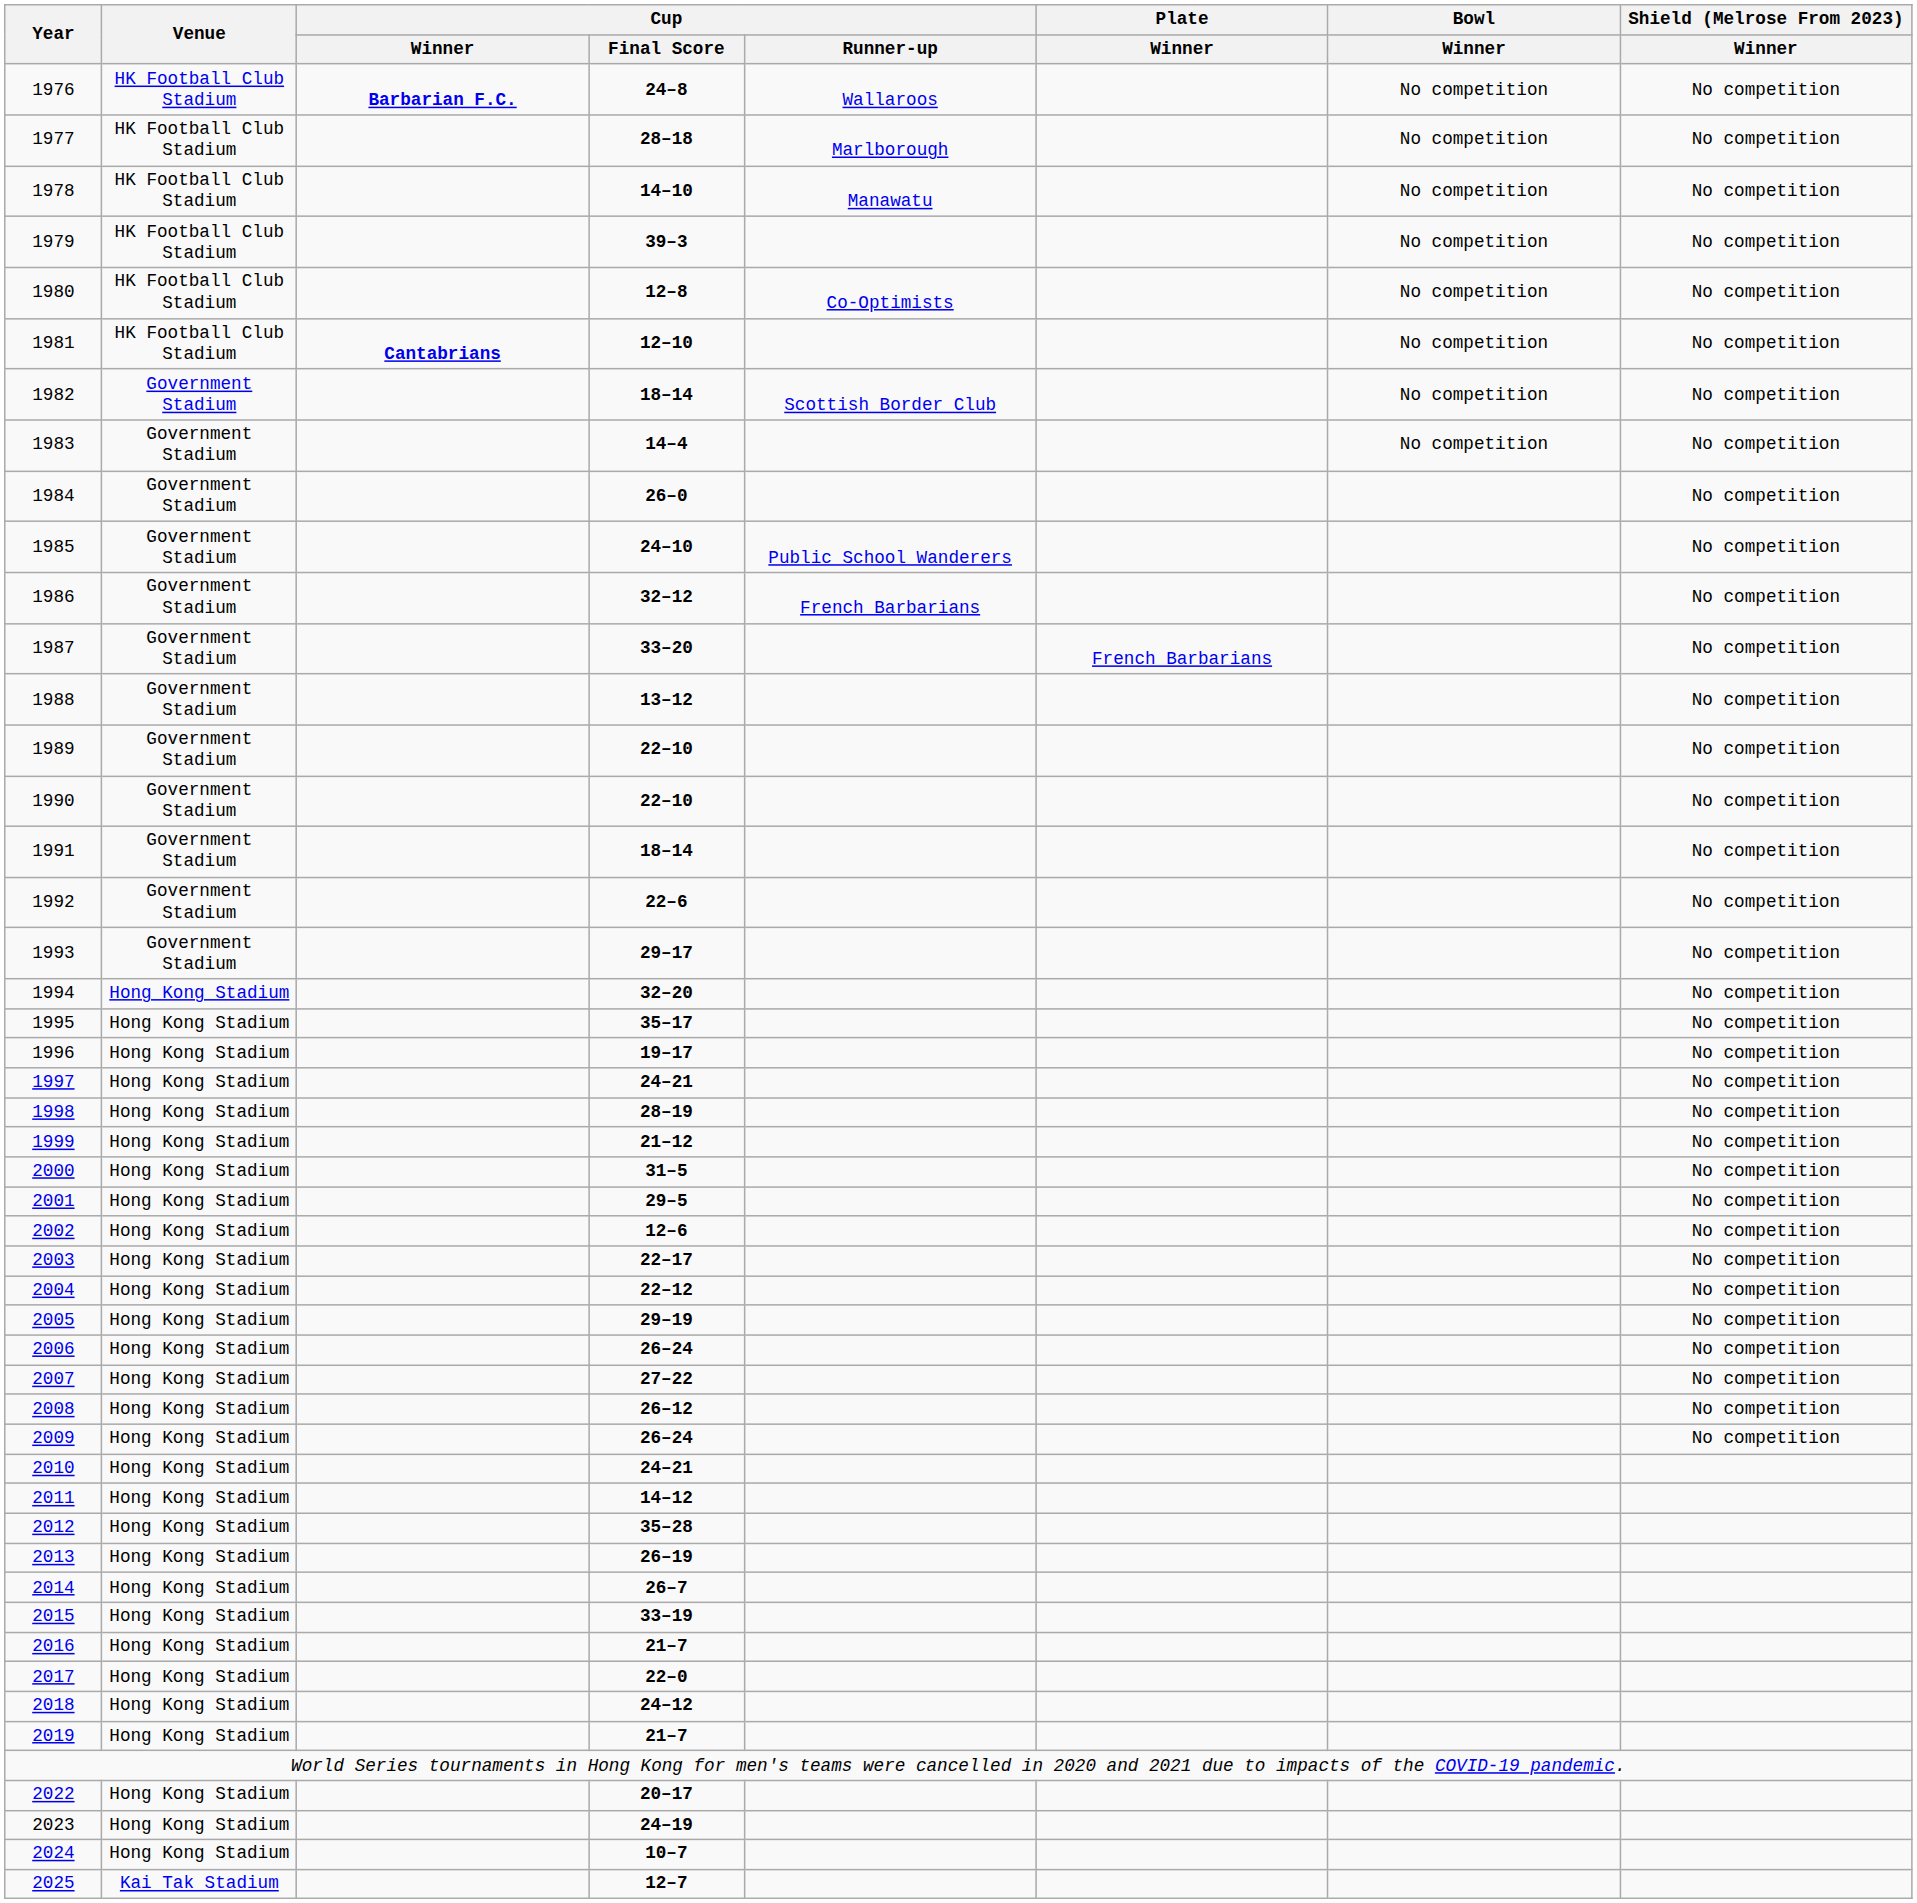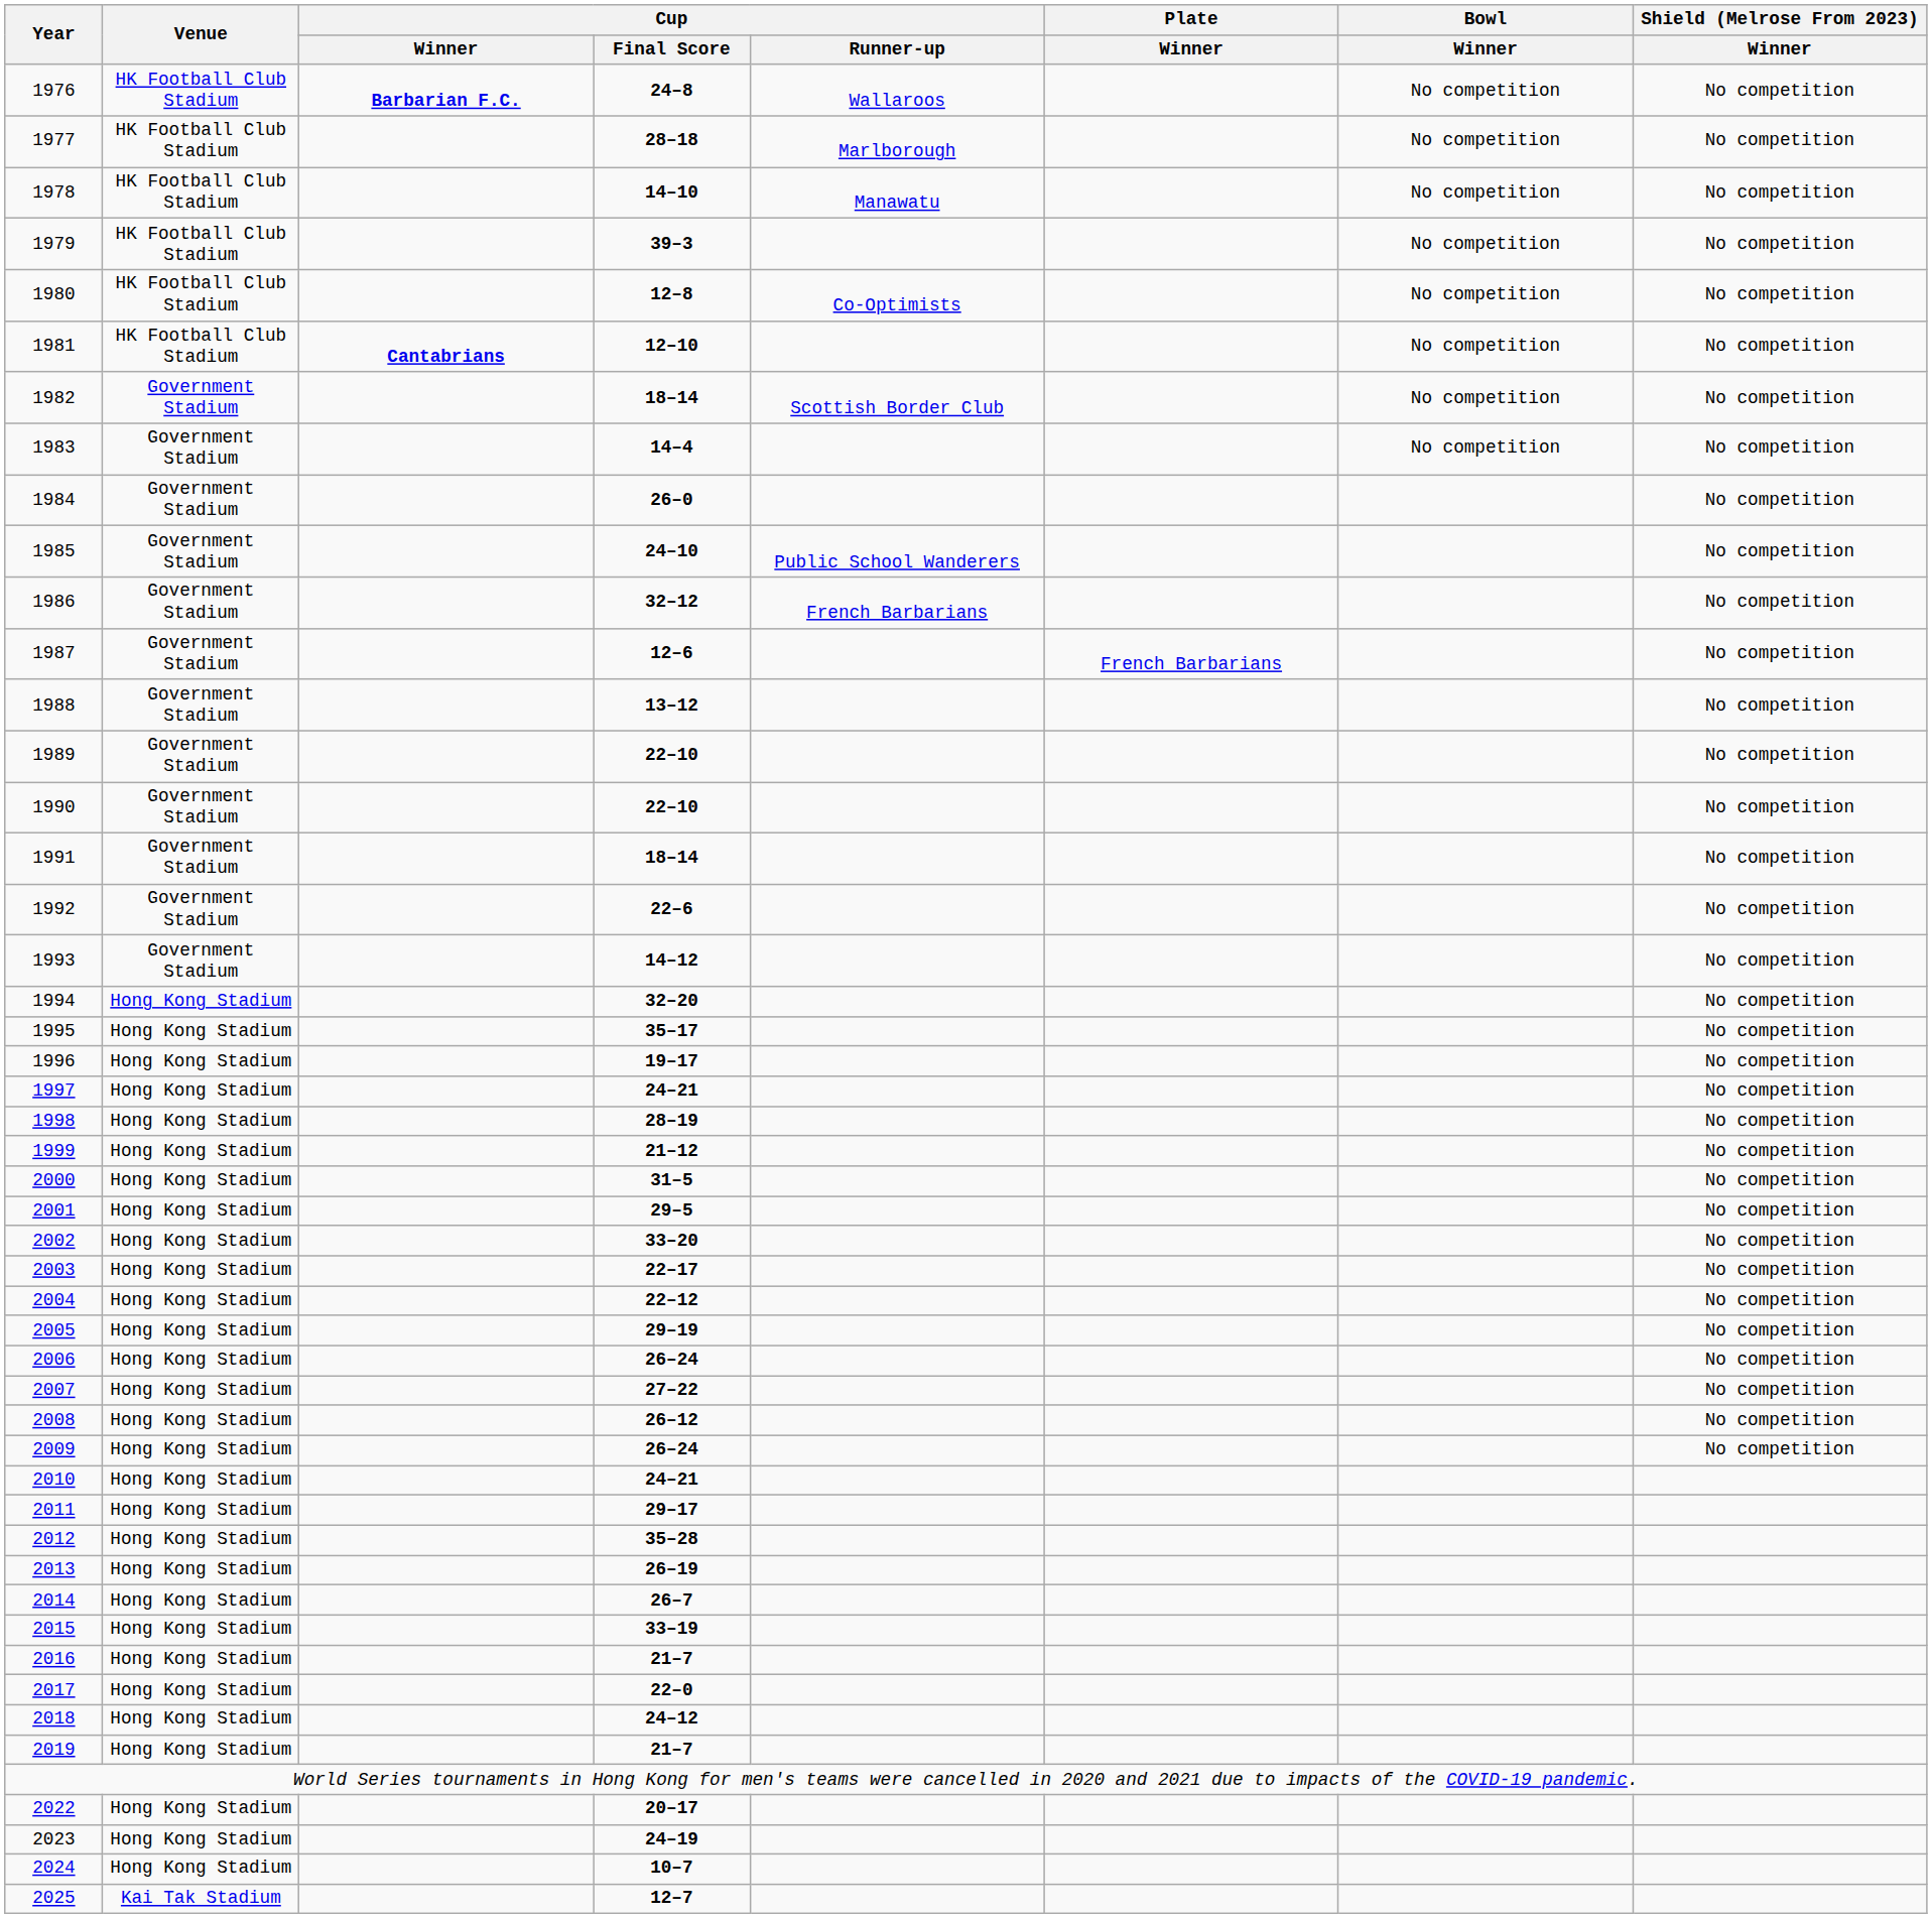 <table class="wikitable sortable" style="font-size:90%; width: 100%; text-align: center;">
 <tr>
 <th rowspan=2 width=5%>Year</th>
 <th rowspan=2 width=10%>Venue</th>
 <th colspan=3>Cup</th>
 <th>Plate</th>
 <th>Bowl</th>
 <th>Shield (Melrose From 2023)</th>
 </tr>
 <tr>
 <th width=15%>Winner</th>
 <th width=8%>Final Score</th>
 <th width=15%>Runner-up</th>
 <th width=15%>Winner</th>
 <th width=15%>Winner</th>
 <th width=15%>Winner</th>
 </tr>
 <tr>
 <td>1976</td>
 <td><a href='#'>HK Football Club Stadium</a></td>
 <td><strong><br><a href='#'>Barbarian F.C.</a></strong></td>
 <td><strong>24–8</strong></td>
 <td><br><a href='#'>Wallaroos</a> </td>
 <td></td>
 <td>No competition</td>
 <td>No competition</td>
 </tr>
 <tr>
 <td>1977</td>
 <td>HK Football Club Stadium</td>
 <td><strong></strong></td>
 <td><strong>28–18</strong></td>
 <td><br><a href='#'>Marlborough</a></td>
 <td></td>
 <td>No competition</td>
 <td>No competition</td>
 </tr>
 <tr>
 <td>1978</td>
 <td>HK Football Club Stadium</td>
 <td><strong></strong></td>
 <td><strong>14–10</strong></td>
 <td><br><a href='#'>Manawatu</a></td>
 <td></td>
 <td>No competition</td>
 <td>No competition</td>
 </tr>
 <tr>
 <td>1979</td>
 <td>HK Football Club Stadium</td>
 <td><strong></strong></td>
 <td><strong>39–3</strong></td>
 <td></td>
 <td></td>
 <td>No competition</td>
 <td>No competition</td>
 </tr>
 <tr>
 <td>1980</td>
 <td>HK Football Club Stadium</td>
 <td><strong></strong></td>
 <td><strong>12–8</strong></td>
 <td><br><a href='#'>Co-Optimists</a></td>
 <td></td>
 <td>No competition</td>
 <td>No competition</td>
 </tr>
 <tr>
 <td>1981</td>
 <td>HK Football Club Stadium</td>
 <td><strong><br><a href='#'>Cantabrians</a></strong></td>
 <td><strong>12–10</strong></td>
 <td></td>
 <td></td>
 <td>No competition</td>
 <td>No competition</td>
 </tr>
 <tr>
 <td>1982</td>
 <td><a href='#'>Government Stadium</a></td>
 <td><strong></strong></td>
 <td><strong>18–14</strong></td>
 <td><br><a href='#'>Scottish Border Club</a></td>
 <td></td>
 <td>No competition</td>
 <td>No competition</td>
 </tr>
 <tr>
 <td>1983</td>
 <td>Government Stadium</td>
 <td><strong></strong></td>
 <td><strong>14–4</strong></td>
 <td></td>
 <td></td>
 <td>No competition</td>
 <td>No competition</td>
 </tr>
 <tr>
 <td>1984</td>
 <td>Government Stadium</td>
 <td><strong></strong></td>
 <td><strong>26–0</strong></td>
 <td></td>
 <td></td>
 <td></td>
 <td>No competition</td>
 </tr>
 <tr>
 <td>1985</td>
 <td>Government Stadium</td>
 <td><strong></strong></td>
 <td><strong>24–10</strong></td>
 <td><br><a href='#'>Public School Wanderers</a></td>
 <td></td>
 <td></td>
 <td>No competition</td>
 </tr>
 <tr>
 <td>1986</td>
 <td>Government Stadium</td>
 <td><strong></strong></td>
 <td><strong>32–12</strong></td>
 <td><br><a href='#'>French Barbarians</a></td>
 <td></td>
 <td></td>
 <td>No competition</td>
 </tr>
 <tr>
 <td>1987</td>
 <td>Government Stadium</td>
 <td><strong></strong></td>
-<td><strong>33–20</strong></td>
+<td><strong>12–6</strong></td>
 <td></td>
 <td><br><a href='#'>French Barbarians</a></td>
 <td></td>
 <td>No competition</td>
 </tr>
 <tr>
 <td>1988</td>
 <td>Government Stadium</td>
 <td><strong></strong></td>
 <td><strong>13–12</strong></td>
 <td></td>
 <td></td>
 <td></td>
 <td>No competition</td>
 </tr>
 <tr>
 <td>1989</td>
 <td>Government Stadium</td>
 <td><strong></strong></td>
 <td><strong>22–10</strong></td>
 <td></td>
 <td></td>
 <td></td>
 <td>No competition</td>
 </tr>
 <tr>
 <td>1990</td>
 <td>Government Stadium</td>
 <td><strong></strong></td>
 <td><strong>22–10</strong></td>
 <td></td>
 <td></td>
 <td></td>
 <td>No competition</td>
 </tr>
 <tr>
 <td>1991</td>
 <td>Government Stadium</td>
 <td><strong></strong></td>
 <td><strong>18–14</strong></td>
 <td></td>
 <td></td>
 <td></td>
 <td>No competition</td>
 </tr>
 <tr>
 <td>1992</td>
 <td>Government Stadium</td>
 <td><strong></strong></td>
 <td><strong>22–6</strong></td>
 <td></td>
 <td></td>
 <td></td>
 <td>No competition</td>
 </tr>
 <tr>
 <td>1993</td>
 <td>Government Stadium</td>
 <td><strong></strong></td>
-<td><strong>29–17</strong></td>
+<td><strong>14–12</strong></td>
 <td></td>
 <td></td>
 <td></td>
 <td>No competition</td>
 </tr>
 <tr>
 <td>1994</td>
 <td><a href='#'>Hong Kong Stadium</a></td>
 <td><strong></strong></td>
 <td><strong>32–20</strong></td>
 <td></td>
 <td></td>
 <td></td>
 <td>No competition</td>
 </tr>
 <tr>
 <td>1995</td>
 <td>Hong Kong Stadium</td>
 <td><strong></strong></td>
 <td><strong>35–17</strong></td>
 <td></td>
 <td></td>
 <td></td>
 <td>No competition</td>
 </tr>
 <tr>
 <td>1996</td>
 <td>Hong Kong Stadium</td>
 <td><strong></strong></td>
 <td><strong>19–17</strong></td>
 <td></td>
 <td></td>
 <td></td>
 <td>No competition</td>
 </tr>
 <tr>
 <td v-align=bottom><a href='#'>1997</a> <br> <small><em></em></small></td>
 <td>Hong Kong Stadium</td>
 <td><strong></strong></td>
 <td><strong>24–21</strong></td>
 <td></td>
 <td></td>
 <td></td>
 <td>No competition</td>
 </tr>
 <tr>
 <td><a href='#'>1998</a></td>
 <td>Hong Kong Stadium</td>
 <td><strong></strong></td>
 <td><strong>28–19</strong></td>
 <td></td>
 <td></td>
 <td></td>
 <td>No competition</td>
 </tr>
 <tr>
 <td><a href='#'>1999</a></td>
 <td>Hong Kong Stadium</td>
 <td><strong></strong></td>
 <td><strong>21–12</strong></td>
 <td></td>
 <td></td>
 <td></td>
 <td>No competition</td>
 </tr>
 <tr>
 <td><a href='#'>2000</a></td>
 <td>Hong Kong Stadium</td>
 <td><strong></strong></td>
 <td><strong>31–5</strong></td>
 <td></td>
 <td></td>
 <td></td>
 <td>No competition</td>
 </tr>
 <tr>
 <td><a href='#'>2001</a></td>
 <td>Hong Kong Stadium</td>
 <td><strong></strong></td>
 <td><strong>29–5</strong></td>
 <td></td>
 <td></td>
 <td></td>
 <td>No competition</td>
 </tr>
 <tr>
 <td><a href='#'>2002</a></td>
 <td>Hong Kong Stadium</td>
 <td><strong></strong></td>
-<td><strong>12–6</strong></td>
+<td><strong>33–20</strong></td>
 <td></td>
 <td></td>
 <td></td>
 <td>No competition</td>
 </tr>
 <tr>
 <td><a href='#'>2003</a></td>
 <td>Hong Kong Stadium</td>
 <td><strong></strong></td>
 <td><strong>22–17</strong></td>
 <td></td>
 <td></td>
 <td></td>
 <td>No competition</td>
 </tr>
 <tr>
 <td><a href='#'>2004</a></td>
 <td>Hong Kong Stadium</td>
 <td><strong></strong></td>
 <td><strong>22–12</strong></td>
 <td></td>
 <td></td>
 <td></td>
 <td>No competition</td>
 </tr>
 <tr>
 <td v-align=bottom><a href='#'>2005</a> <br> <small><em></em></small></td>
 <td>Hong Kong Stadium</td>
 <td><strong></strong></td>
 <td><strong>29–19</strong></td>
 <td></td>
 <td></td>
 <td></td>
 <td>No competition</td>
 </tr>
 <tr>
 <td><a href='#'>2006</a></td>
 <td>Hong Kong Stadium</td>
 <td><strong></strong></td>
 <td><strong>26–24</strong></td>
 <td></td>
 <td></td>
 <td></td>
 <td>No competition</td>
 </tr>
 <tr>
 <td><a href='#'>2007</a></td>
 <td>Hong Kong Stadium</td>
 <td><strong></strong></td>
 <td><strong>27–22</strong></td>
 <td></td>
 <td></td>
 <td></td>
 <td>No competition</td>
 </tr>
 <tr>
 <td><a href='#'>2008</a></td>
 <td>Hong Kong Stadium</td>
 <td><strong></strong></td>
 <td><strong>26–12</strong></td>
 <td></td>
 <td></td>
 <td></td>
 <td>No competition</td>
 </tr>
 <tr>
 <td><a href='#'>2009</a></td>
 <td>Hong Kong Stadium</td>
 <td><strong></strong></td>
 <td><strong>26–24</strong></td>
 <td></td>
 <td></td>
 <td></td>
 <td>No competition</td>
 </tr>
 <tr>
 <td><a href='#'>2010</a></td>
 <td>Hong Kong Stadium</td>
 <td><strong></strong></td>
 <td><strong>24–21</strong></td>
 <td></td>
 <td></td>
 <td></td>
 <td></td>
 </tr>
 <tr>
 <td><a href='#'>2011</a></td>
 <td>Hong Kong Stadium</td>
 <td><strong></strong></td>
-<td><strong>14–12</strong></td>
+<td><strong>29–17</strong></td>
 <td></td>
 <td></td>
 <td></td>
 <td></td>
 </tr>
 <tr>
 <td><a href='#'>2012</a></td>
 <td>Hong Kong Stadium</td>
 <td><strong></strong></td>
 <td><strong>35–28</strong></td>
 <td></td>
 <td></td>
 <td></td>
 <td></td>
 </tr>
 <tr>
 <td><a href='#'>2013</a></td>
 <td>Hong Kong Stadium</td>
 <td><strong></strong></td>
 <td><strong>26–19</strong></td>
 <td></td>
 <td></td>
 <td></td>
 <td></td>
 </tr>
 <tr>
 <td><a href='#'>2014</a></td>
 <td>Hong Kong Stadium</td>
 <td><strong></strong></td>
 <td><strong>26–7</strong></td>
 <td></td>
 <td></td>
 <td></td>
 <td></td>
 </tr>
 <tr>
 <td><a href='#'>2015</a></td>
 <td>Hong Kong Stadium</td>
 <td><strong></strong></td>
 <td><strong>33–19</strong></td>
 <td></td>
 <td></td>
 <td></td>
 <td></td>
 </tr>
 <tr>
 <td><a href='#'>2016</a></td>
 <td>Hong Kong Stadium</td>
 <td><strong></strong></td>
 <td><strong>21–7</strong></td>
 <td></td>
 <td></td>
 <td></td>
 <td></td>
 </tr>
 <tr>
 <td><a href='#'>2017</a></td>
 <td>Hong Kong Stadium</td>
 <td><strong></strong></td>
 <td><strong>22–0</strong></td>
 <td></td>
 <td></td>
 <td></td>
 <td></td>
 </tr>
 <tr>
 <td><a href='#'>2018</a></td>
 <td>Hong Kong Stadium</td>
 <td><strong></strong></td>
 <td><strong>24–12</strong></td>
 <td></td>
 <td></td>
 <td></td>
 <td></td>
 </tr>
 <tr>
 <td><a href='#'>2019</a></td>
 <td>Hong Kong Stadium</td>
 <td><strong></strong></td>
 <td><strong>21–7</strong></td>
 <td></td>
 <td></td>
 <td></td>
 <td></td>
 </tr>
 <tr>
 <td colspan=9><em>World Series tournaments in Hong Kong for men's teams were cancelled in 2020 and 2021 due to impacts of the <a href='#'>COVID-19 pandemic</a>.</em></td>
 </tr>
 <tr>
 <td><a href='#'>2022</a></td>
 <td>Hong Kong Stadium</td>
 <td><strong></strong></td>
 <td><strong>20–17</strong></td>
 <td></td>
 <td></td>
 <td></td>
 <td></td>
 </tr>
 <tr>
 <td>2023</td>
 <td>Hong Kong Stadium</td>
 <td><strong></strong></td>
 <td><strong>24–19</strong></td>
 <td></td>
 <td></td>
 <td></td>
 <td></td>
 </tr>
 <tr>
 <td><a href='#'>2024</a></td>
 <td>Hong Kong Stadium</td>
 <td><strong></strong></td>
 <td><strong>10–7</strong></td>
 <td></td>
 <td></td>
 <td></td>
 <td></td>
 </tr>
 <tr>
 <td><a href='#'>2025</a></td>
 <td><a href='#'>Kai Tak Stadium</a></td>
 <td><strong></strong></td>
 <td><strong>12–7</strong></td>
 <td></td>
 <td></td>
 <td></td>
 <td></td>
 </tr>
 </table>
